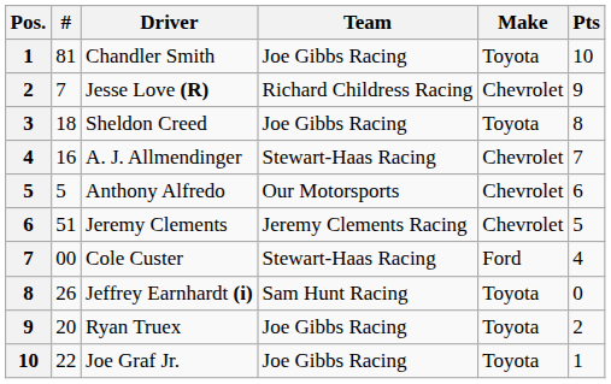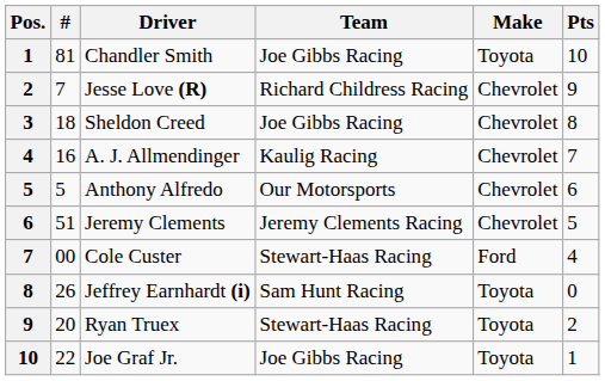 <table class="wikitable" style="font-size:95%">
 <tr>
 <th>Pos.</th>
 <th>#</th>
 <th>Driver</th>
 <th>Team</th>
 <th>Make</th>
 <th>Pts</th>
 </tr>
 <tr>
 <th>1</th>
 <td>81</td>
 <td>Chandler Smith</td>
 <td>Joe Gibbs Racing</td>
 <td>Toyota</td>
 <td>10</td>
 </tr>
 <tr>
 <th>2</th>
 <td>7</td>
 <td>Jesse Love <strong>(R)</strong></td>
 <td>Richard Childress Racing</td>
 <td>Chevrolet</td>
 <td>9</td>
 </tr>
 <tr>
 <th>3</th>
 <td>18</td>
 <td>Sheldon Creed</td>
 <td>Joe Gibbs Racing</td>
-<td>Toyota</td>
+<td>Chevrolet</td>
 <td>8</td>
 </tr>
 <tr>
 <th>4</th>
 <td>16</td>
 <td>A. J. Allmendinger</td>
-<td>Stewart-Haas Racing</td>
+<td>Kaulig Racing</td>
 <td>Chevrolet</td>
 <td>7</td>
 </tr>
 <tr>
 <th>5</th>
 <td>5</td>
 <td>Anthony Alfredo</td>
 <td>Our Motorsports</td>
 <td>Chevrolet</td>
 <td>6</td>
 </tr>
 <tr>
 <th>6</th>
 <td>51</td>
 <td>Jeremy Clements</td>
 <td>Jeremy Clements Racing</td>
 <td>Chevrolet</td>
 <td>5</td>
 </tr>
 <tr>
 <th>7</th>
 <td>00</td>
 <td>Cole Custer</td>
 <td>Stewart-Haas Racing</td>
 <td>Ford</td>
 <td>4</td>
 </tr>
 <tr>
 <th>8</th>
 <td>26</td>
 <td>Jeffrey Earnhardt <strong>(i)</strong></td>
 <td>Sam Hunt Racing</td>
 <td>Toyota</td>
 <td>0</td>
 </tr>
 <tr>
 <th>9</th>
 <td>20</td>
 <td>Ryan Truex</td>
-<td>Joe Gibbs Racing</td>
+<td>Stewart-Haas Racing</td>
 <td>Toyota</td>
 <td>2</td>
 </tr>
 <tr>
 <th>10</th>
 <td>22</td>
 <td>Joe Graf Jr.</td>
 <td>Joe Gibbs Racing</td>
 <td>Toyota</td>
 <td>1</td>
 </tr>
 </table>
